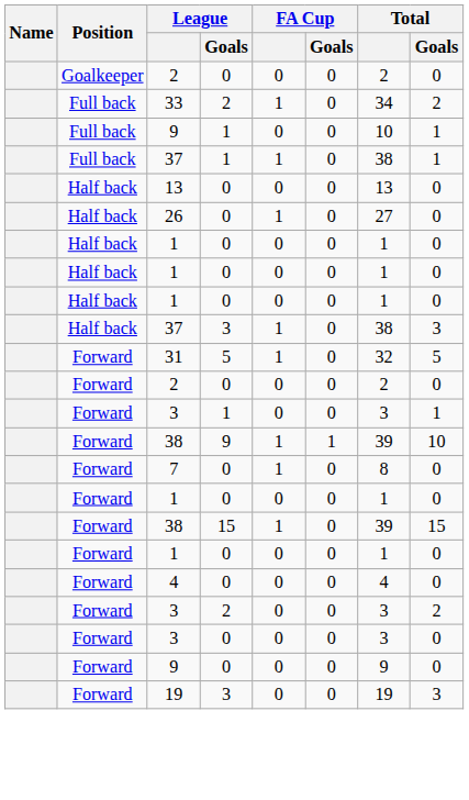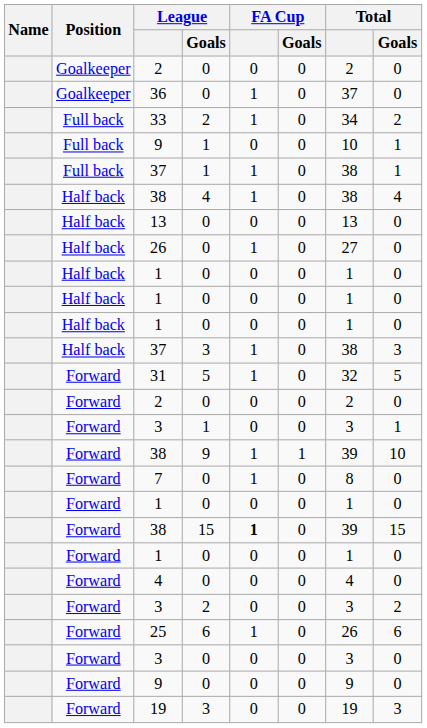 <table class="wikitable sortable plainrowheaders" style=text-align:center>
 <tr class="unsortable">
 <th scope=col rowspan=2>Name</th>
 <th scope=col rowspan=2>Position</th>
 <th scope=col colspan=2><a href='#'>League</a></th>
 <th scope=col colspan=2><a href='#'>FA Cup</a></th>
 <th scope=col colspan=2>Total</th>
 </tr>
 <tr>
 <th width=40 scope=col></th>
 <th width=40 scope=col>Goals</th>
 <th width=40 scope=col></th>
 <th width=40 scope=col>Goals</th>
 <th width=40 scope=col></th>
 <th width=40 scope=col>Goals</th>
 </tr>
 <tr>
 <th scope="row"></th>
 <td data-sort-value="1"><a href='#'>Goalkeeper</a></td>
 <td>2</td>
 <td>0</td>
 <td>0</td>
 <td>0</td>
 <td>2</td>
+<td>0</td>
+</tr>
+<tr>
+<th scope="row"></th>
+<td data-sort-value="1"><a href='#'>Goalkeeper</a></td>
+<td>36</td>
+<td>0</td>
+<td>1</td>
+<td>0</td>
+<td>37</td>
 <td>0</td>
 </tr>
 <tr>
 <th scope="row"></th>
 <td data-sort-value="2"><a href='#'>Full back</a></td>
 <td>33</td>
 <td>2</td>
 <td>1</td>
 <td>0</td>
 <td>34</td>
 <td>2</td>
 </tr>
 <tr>
 <th scope="row"></th>
 <td data-sort-value="2"><a href='#'>Full back</a></td>
 <td>9</td>
 <td>1</td>
 <td>0</td>
 <td>0</td>
 <td>10</td>
 <td>1</td>
 </tr>
 <tr>
 <th scope="row"></th>
 <td data-sort-value="2"><a href='#'>Full back</a></td>
 <td>37</td>
 <td>1</td>
 <td>1</td>
 <td>0</td>
 <td>38</td>
 <td>1</td>
+</tr>
+<tr>
+<th scope="row"></th>
+<td data-sort-value="3"><a href='#'>Half back</a></td>
+<td>38</td>
+<td>4</td>
+<td>1</td>
+<td>0</td>
+<td>38</td>
+<td>4</td>
 </tr>
 <tr>
 <th scope="row"></th>
 <td data-sort-value="3"><a href='#'>Half back</a></td>
 <td>13</td>
 <td>0</td>
 <td>0</td>
 <td>0</td>
 <td>13</td>
 <td>0</td>
 </tr>
 <tr>
 <th scope="row"></th>
 <td data-sort-value="3"><a href='#'>Half back</a></td>
 <td>26</td>
 <td>0</td>
 <td>1</td>
 <td>0</td>
 <td>27</td>
 <td>0</td>
 </tr>
 <tr>
 <th scope="row"></th>
 <td data-sort-value="3"><a href='#'>Half back</a></td>
 <td>1</td>
 <td>0</td>
 <td>0</td>
 <td>0</td>
 <td>1</td>
 <td>0</td>
 </tr>
 <tr>
 <th scope="row"></th>
 <td data-sort-value="3"><a href='#'>Half back</a></td>
 <td>1</td>
 <td>0</td>
 <td>0</td>
 <td>0</td>
 <td>1</td>
 <td>0</td>
 </tr>
 <tr>
 <th scope="row"></th>
 <td data-sort-value="3"><a href='#'>Half back</a></td>
 <td>1</td>
 <td>0</td>
 <td>0</td>
 <td>0</td>
 <td>1</td>
 <td>0</td>
 </tr>
 <tr>
 <th scope="row"></th>
 <td data-sort-value="3"><a href='#'>Half back</a></td>
 <td>37</td>
 <td>3</td>
 <td>1</td>
 <td>0</td>
 <td>38</td>
 <td>3</td>
 </tr>
 <tr>
 <th scope="row"></th>
 <td data-sort-value="4"><a href='#'>Forward</a></td>
 <td>31</td>
 <td>5</td>
 <td>1</td>
 <td>0</td>
 <td>32</td>
 <td>5</td>
 </tr>
 <tr>
 <th scope="row"></th>
 <td data-sort-value="4"><a href='#'>Forward</a></td>
 <td>2</td>
 <td>0</td>
 <td>0</td>
 <td>0</td>
 <td>2</td>
 <td>0</td>
 </tr>
 <tr>
 <th scope="row"></th>
 <td data-sort-value="4"><a href='#'>Forward</a></td>
 <td>3</td>
 <td>1</td>
 <td>0</td>
 <td>0</td>
 <td>3</td>
 <td>1</td>
 </tr>
 <tr>
 <th scope="row"></th>
 <td data-sort-value="4"><a href='#'>Forward</a></td>
 <td>38</td>
 <td>9</td>
 <td>1</td>
 <td>1</td>
 <td>39</td>
 <td>10</td>
 </tr>
 <tr>
 <th scope="row"> </th>
 <td data-sort-value="4"><a href='#'>Forward</a></td>
 <td>7</td>
 <td>0</td>
 <td>1</td>
 <td>0</td>
 <td>8</td>
 <td>0</td>
 </tr>
 <tr>
 <th scope="row"></th>
 <td data-sort-value="4"><a href='#'>Forward</a></td>
 <td>1</td>
 <td>0</td>
 <td>0</td>
 <td>0</td>
 <td>1</td>
 <td>0</td>
 </tr>
 <tr>
 <th scope="row"></th>
 <td data-sort-value="4"><a href='#'>Forward</a></td>
 <td>38</td>
 <td>15</td>
-<td>1</td>
+<td><strong>1</strong></td>
 <td>0</td>
 <td>39</td>
 <td>15</td>
 </tr>
 <tr>
 <th scope="row"></th>
 <td data-sort-value="4"><a href='#'>Forward</a></td>
 <td>1</td>
 <td>0</td>
 <td>0</td>
 <td>0</td>
 <td>1</td>
 <td>0</td>
 </tr>
 <tr>
 <th scope="row"></th>
 <td data-sort-value="4"><a href='#'>Forward</a></td>
 <td>4</td>
 <td>0</td>
 <td>0</td>
 <td>0</td>
 <td>4</td>
 <td>0</td>
 </tr>
 <tr>
 <th scope="row"></th>
 <td data-sort-value="4"><a href='#'>Forward</a></td>
 <td>3</td>
 <td>2</td>
 <td>0</td>
 <td>0</td>
 <td>3</td>
 <td>2</td>
 </tr>
 <tr>
+<th scope="row"></th>
+<td data-sort-value="4"><a href='#'>Forward</a></td>
+<td>25</td>
+<td>6</td>
+<td>1</td>
+<td>0</td>
+<td>26</td>
+<td>6</td>
+</tr>
+<tr>
 <th scope="row"> </th>
 <td data-sort-value="4"><a href='#'>Forward</a></td>
 <td>3</td>
 <td>0</td>
 <td>0</td>
 <td>0</td>
 <td>3</td>
 <td>0</td>
 </tr>
 <tr>
 <th scope="row"></th>
 <td data-sort-value="4"><a href='#'>Forward</a></td>
 <td>9</td>
 <td>0</td>
 <td>0</td>
 <td>0</td>
 <td>9</td>
 <td>0</td>
 </tr>
 <tr>
 <th scope="row"></th>
 <td data-sort-value="4"><a href='#'>Forward</a></td>
 <td>19</td>
 <td>3</td>
 <td>0</td>
 <td>0</td>
 <td>19</td>
 <td>3</td>
 </tr>
 </table>
